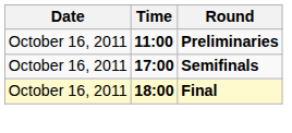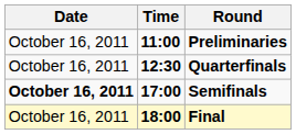 <table class="wikitable">
 <tr>
 <th>Date</th>
 <th>Time</th>
 <th>Round</th>
 </tr>
 <tr>
 <td>October 16, 2011</td>
 <td><strong>11:00</strong></td>
 <td><strong>Preliminaries</strong></td>
 </tr>
 <tr>
 <td>October 16, 2011</td>
+<td><strong>12:30</strong></td>
+<td><strong>Quarterfinals</strong></td>
+</tr>
+<tr>
+<td><strong>October 16, 2011</strong></td>
 <td><strong>17:00</strong></td>
 <td><strong>Semifinals</strong></td>
 </tr>
 <tr style=background:lemonchiffon>
 <td>October 16, 2011</td>
 <td><strong>18:00</strong></td>
 <td><strong>Final</strong></td>
 </tr>
 </table>
